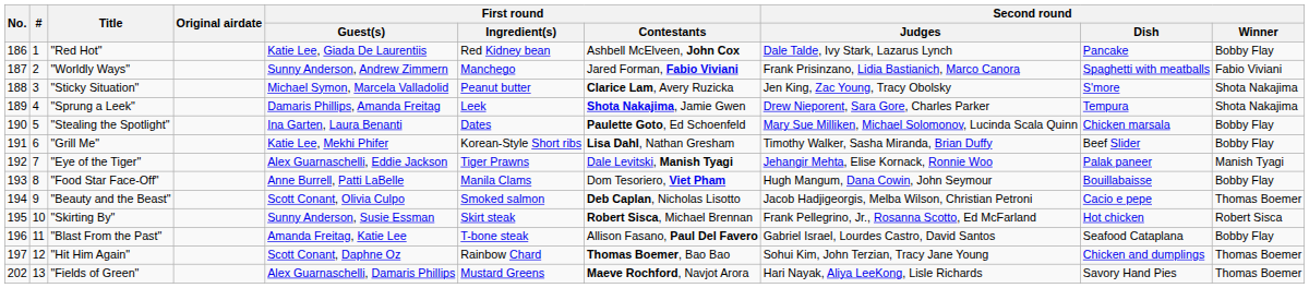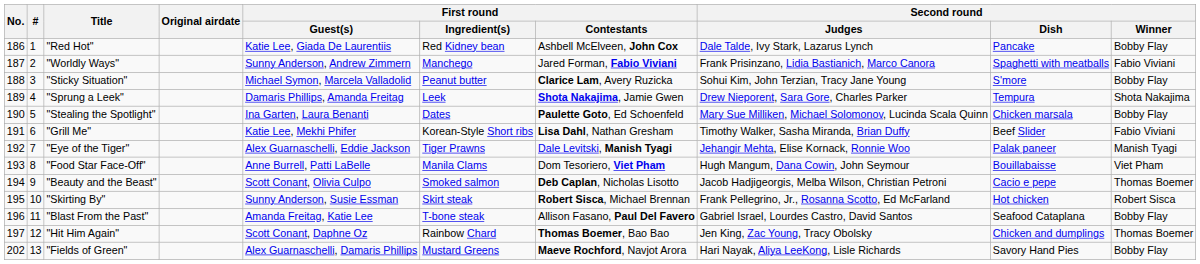 <table class="wikitable">
 <tr>
 <th rowspan="2">No.</th>
 <th rowspan="2">#</th>
 <th rowspan="2">Title</th>
 <th rowspan="2">Original airdate</th>
 <th colspan="3">First round</th>
 <th colspan="3">Second round</th>
 </tr>
 <tr>
 <th>Guest(s)</th>
 <th>Ingredient(s)</th>
 <th>Contestants</th>
 <th>Judges</th>
 <th>Dish</th>
 <th>Winner</th>
 </tr>
 <tr>
 <td>186</td>
 <td>1</td>
 <td>"Red Hot"</td>
 <td></td>
 <td><a href='#'>Katie Lee</a>, <a href='#'>Giada De Laurentiis</a></td>
 <td>Red <a href='#'>Kidney bean</a></td>
 <td>Ashbell McElveen, <strong>John Cox</strong></td>
 <td><a href='#'>Dale Talde</a>, Ivy Stark, Lazarus Lynch</td>
 <td><a href='#'>Pancake</a></td>
 <td>Bobby Flay</td>
 </tr>
 <tr>
 <td>187</td>
 <td>2</td>
 <td>"Worldly Ways"</td>
 <td></td>
 <td><a href='#'>Sunny Anderson</a>, <a href='#'>Andrew Zimmern</a></td>
 <td><a href='#'>Manchego</a></td>
 <td>Jared Forman, <strong><a href='#'>Fabio Viviani</a></strong></td>
 <td>Frank Prisinzano, <a href='#'>Lidia Bastianich</a>, <a href='#'>Marco Canora</a></td>
 <td><a href='#'>Spaghetti with meatballs</a></td>
 <td>Fabio Viviani</td>
 </tr>
 <tr>
 <td>188</td>
 <td>3</td>
 <td>"Sticky Situation"</td>
 <td></td>
 <td><a href='#'>Michael Symon</a>, <a href='#'>Marcela Valladolid</a></td>
 <td><a href='#'>Peanut butter</a></td>
 <td><strong>Clarice Lam</strong>, Avery Ruzicka</td>
-<td>Jen King, <a href='#'>Zac Young</a>, Tracy Obolsky</td>
+<td>Sohui Kim, John Terzian, Tracy Jane Young</td>
 <td><a href='#'>S'more</a></td>
-<td>Shota Nakajima</td>
+<td>Bobby Flay</td>
 </tr>
 <tr>
 <td>189</td>
 <td>4</td>
 <td>"Sprung a Leek"</td>
 <td></td>
 <td><a href='#'>Damaris Phillips</a>, <a href='#'>Amanda Freitag</a></td>
 <td><a href='#'>Leek</a></td>
 <td><strong><a href='#'>Shota Nakajima</a></strong>, Jamie Gwen</td>
 <td><a href='#'>Drew Nieporent</a>, <a href='#'>Sara Gore</a>, Charles Parker</td>
 <td><a href='#'>Tempura</a></td>
 <td>Shota Nakajima</td>
 </tr>
 <tr>
 <td>190</td>
 <td>5</td>
 <td>"Stealing the Spotlight"</td>
 <td></td>
 <td><a href='#'>Ina Garten</a>, <a href='#'>Laura Benanti</a></td>
 <td><a href='#'>Dates</a></td>
 <td><strong>Paulette Goto</strong>, Ed Schoenfeld</td>
 <td><a href='#'>Mary Sue Milliken</a>, <a href='#'>Michael Solomonov</a>, Lucinda Scala Quinn</td>
 <td><a href='#'>Chicken marsala</a></td>
 <td>Bobby Flay</td>
 </tr>
 <tr>
 <td>191</td>
 <td>6</td>
 <td>"Grill Me"</td>
 <td></td>
 <td><a href='#'>Katie Lee</a>, <a href='#'>Mekhi Phifer</a></td>
 <td>Korean-Style <a href='#'>Short ribs</a></td>
 <td><strong>Lisa Dahl</strong>, Nathan Gresham</td>
 <td>Timothy Walker, Sasha Miranda, <a href='#'>Brian Duffy</a></td>
 <td>Beef <a href='#'>Slider</a></td>
-<td>Bobby Flay</td>
+<td>Fabio Viviani</td>
 </tr>
 <tr>
 <td>192</td>
 <td>7</td>
 <td>"Eye of the Tiger"</td>
 <td></td>
 <td><a href='#'>Alex Guarnaschelli</a>, <a href='#'>Eddie Jackson</a></td>
 <td><a href='#'>Tiger Prawns</a></td>
 <td><a href='#'>Dale Levitski</a>, <strong>Manish Tyagi</strong></td>
 <td><a href='#'>Jehangir Mehta</a>, Elise Kornack, <a href='#'>Ronnie Woo</a></td>
 <td><a href='#'>Palak paneer</a></td>
 <td>Manish Tyagi</td>
 </tr>
 <tr>
 <td>193</td>
 <td>8</td>
 <td>"Food Star Face-Off"</td>
 <td></td>
 <td><a href='#'>Anne Burrell</a>, <a href='#'>Patti LaBelle</a></td>
 <td><a href='#'>Manila Clams</a></td>
 <td>Dom Tesoriero, <strong><a href='#'>Viet Pham</a></strong></td>
 <td>Hugh Mangum, <a href='#'>Dana Cowin</a>, John Seymour</td>
 <td><a href='#'>Bouillabaisse</a></td>
-<td>Bobby Flay</td>
+<td>Viet Pham</td>
 </tr>
 <tr>
 <td>194</td>
 <td>9</td>
 <td>"Beauty and the Beast"</td>
 <td></td>
 <td><a href='#'>Scott Conant</a>, <a href='#'>Olivia Culpo</a></td>
 <td><a href='#'>Smoked salmon</a></td>
 <td><strong>Deb Caplan</strong>, Nicholas Lisotto</td>
 <td>Jacob Hadjigeorgis, Melba Wilson, Christian Petroni</td>
 <td><a href='#'>Cacio e pepe</a></td>
 <td>Thomas Boemer</td>
 </tr>
 <tr>
 <td>195</td>
 <td>10</td>
 <td>"Skirting By"</td>
 <td></td>
 <td><a href='#'>Sunny Anderson</a>, <a href='#'>Susie Essman</a></td>
 <td><a href='#'>Skirt steak</a></td>
 <td><strong>Robert Sisca</strong>, Michael Brennan</td>
 <td>Frank Pellegrino, Jr., <a href='#'>Rosanna Scotto</a>, Ed McFarland</td>
 <td><a href='#'>Hot chicken</a></td>
 <td>Robert Sisca</td>
 </tr>
 <tr>
 <td>196</td>
 <td>11</td>
 <td>"Blast From the Past"</td>
 <td></td>
 <td><a href='#'>Amanda Freitag</a>, <a href='#'>Katie Lee</a></td>
 <td><a href='#'>T-bone steak</a></td>
 <td>Allison Fasano, <strong>Paul Del Favero</strong></td>
 <td>Gabriel Israel, Lourdes Castro, David Santos</td>
 <td>Seafood Cataplana</td>
 <td>Bobby Flay</td>
 </tr>
 <tr>
 <td>197</td>
 <td>12</td>
 <td>"Hit Him Again"</td>
 <td></td>
 <td><a href='#'>Scott Conant</a>, <a href='#'>Daphne Oz</a></td>
 <td>Rainbow <a href='#'>Chard</a></td>
 <td><strong>Thomas Boemer</strong>, Bao Bao</td>
-<td>Sohui Kim, John Terzian, Tracy Jane Young</td>
+<td>Jen King, <a href='#'>Zac Young</a>, Tracy Obolsky</td>
 <td><a href='#'>Chicken and dumplings</a></td>
 <td>Thomas Boemer</td>
 </tr>
 <tr>
 <td>202</td>
 <td>13</td>
 <td>"Fields of Green"</td>
 <td></td>
 <td><a href='#'>Alex Guarnaschelli</a>, <a href='#'>Damaris Phillips</a></td>
 <td><a href='#'>Mustard Greens</a></td>
 <td><strong>Maeve Rochford</strong>, Navjot Arora</td>
 <td>Hari Nayak, <a href='#'>Aliya LeeKong</a>, Lisle Richards</td>
 <td>Savory Hand Pies</td>
-<td>Thomas Boemer</td>
+<td>Bobby Flay</td>
 </tr>
 </table>
